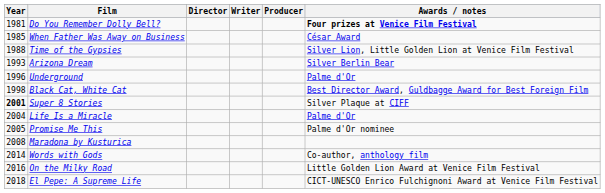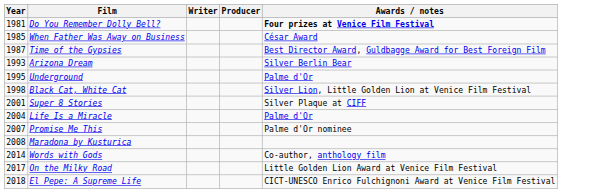 <table class="wikitable sortable">
 <tr style="background:#b0c4de; text-align:center;">
 <th>Year</th>
 <th>Film</th>
-<th>Director</th>
 <th>Writer</th>
 <th>Producer</th>
 <th>Awards / notes</th>
 </tr>
 <tr>
 <td>1981</td>
 <td><em><a href='#'>Do You Remember Dolly Bell?</a></em></td>
 <td></td>
 <td></td>
-<td></td>
 <td><strong>Four prizes at <a href='#'>Venice Film Festival</a></strong></td>
 </tr>
 <tr>
 <td>1985</td>
 <td><em><a href='#'>When Father Was Away on Business</a></em></td>
 <td></td>
 <td></td>
-<td></td>
 <td><a href='#'>César Award</a></td>
 </tr>
 <tr>
-<td>1988</td>
+<td>1987</td>
 <td><em><a href='#'>Time of the Gypsies</a></em></td>
 <td></td>
 <td></td>
-<td></td>
-<td><a href='#'>Silver Lion</a>, Little Golden Lion at Venice Film Festival</td>
+<td><a href='#'>Best Director Award</a>, <a href='#'>Guldbagge Award for Best Foreign Film</a></td>
 </tr>
 <tr>
 <td>1993</td>
 <td><em><a href='#'>Arizona Dream</a></em></td>
 <td></td>
 <td></td>
-<td></td>
 <td><a href='#'>Silver Berlin Bear</a></td>
 </tr>
 <tr>
-<td>1996</td>
+<td>1995</td>
 <td><em><a href='#'>Underground</a></em></td>
-<td></td>
 <td></td>
 <td></td>
 <td><a href='#'>Palme d'Or</a></td>
 </tr>
 <tr>
 <td>1998</td>
 <td><em><a href='#'>Black Cat, White Cat</a></em></td>
 <td></td>
 <td></td>
-<td></td>
-<td><a href='#'>Best Director Award</a>, <a href='#'>Guldbagge Award for Best Foreign Film</a></td>
+<td><a href='#'>Silver Lion</a>, Little Golden Lion at Venice Film Festival</td>
 </tr>
 <tr>
-<td><strong>2001</strong></td>
+<td>2001</td>
 <td><em><a href='#'>Super 8 Stories</a></em></td>
-<td></td>
 <td></td>
 <td></td>
 <td>Silver Plaque at <a href='#'>CIFF</a></td>
 </tr>
 <tr>
 <td>2004</td>
 <td><em><a href='#'>Life Is a Miracle</a></em></td>
 <td></td>
 <td></td>
-<td></td>
 <td><a href='#'>Palme d'Or</a></td>
 </tr>
 <tr>
-<td>2005</td>
+<td>2007</td>
 <td><em><a href='#'>Promise Me This</a></em></td>
-<td></td>
 <td></td>
 <td></td>
 <td>Palme d'Or nominee</td>
 </tr>
 <tr>
 <td>2008</td>
 <td><em><a href='#'>Maradona by Kusturica</a></em></td>
 <td></td>
 <td></td>
 <td></td>
-<td></td>
 </tr>
 <tr>
 <td>2014</td>
 <td><em><a href='#'>Words with Gods</a></em></td>
 <td></td>
 <td></td>
-<td></td>
 <td>Co-author, <a href='#'>anthology film</a></td>
 </tr>
 <tr>
-<td>2016</td>
+<td>2017</td>
 <td><em><a href='#'>On the Milky Road</a></em></td>
-<td></td>
 <td></td>
 <td></td>
 <td>Little Golden Lion Award at Venice Film Festival</td>
 </tr>
 <tr>
 <td>2018</td>
 <td><em><a href='#'>El Pepe: A Supreme Life</a></em></td>
 <td></td>
 <td></td>
-<td></td>
 <td>CICT-UNESCO Enrico Fulchignoni Award at Venice Film Festival</td>
 </tr>
 </table>
